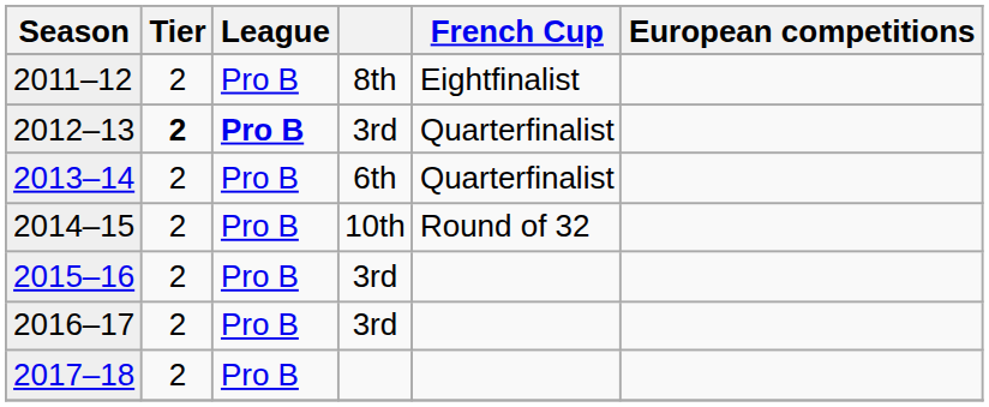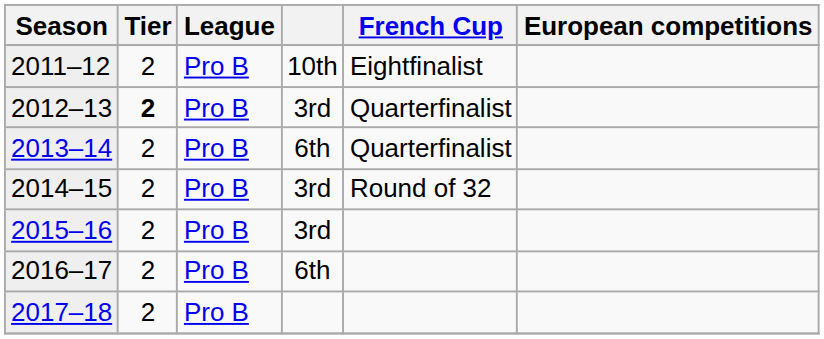 <table class="wikitable" style="font-size:85%">
 <tr bgcolor=>
 <th>Season</th>
 <th>Tier</th>
 <th>League</th>
 <th></th>
 <th><a href='#'>French Cup</a></th>
 <th colspan=3>European competitions</th>
 </tr>
 <tr>
 </tr>
 <tr>
 <td style="background:#efefef;">2011–12</td>
 <td align="center">2</td>
 <td><a href='#'>Pro B</a></td>
-<td style="background: " align="center">8th</td>
+<td style="background: " align="center">10th</td>
 <td>Eightfinalist</td>
 <td colspan=3></td>
 </tr>
 <tr>
 <td style="background:#efefef;">2012–13</td>
 <td align="center"><strong>2</strong></td>
-<td><strong><a href='#'>Pro B</a></strong></td>
+<td><a href='#'>Pro B</a></td>
 <td style="background: " align="center">3rd</td>
 <td>Quarterfinalist</td>
 <td colspan=3></td>
 </tr>
 <tr>
 <td style="background:#efefef;"><a href='#'>2013–14</a></td>
 <td align="center">2</td>
 <td><a href='#'>Pro B</a></td>
 <td style="background:" align="center">6th</td>
 <td>Quarterfinalist</td>
 <td colspan=3></td>
 </tr>
 <tr>
 <td style="background:#efefef;">2014–15</td>
 <td align="center">2</td>
 <td><a href='#'>Pro B</a></td>
-<td style="background: " align="center">10th</td>
+<td style="background: " align="center">3rd</td>
 <td>Round of 32</td>
 <td colspan=3></td>
 </tr>
 <tr>
 <td style="background:#efefef;"><a href='#'>2015–16</a></td>
 <td align="center">2</td>
 <td><a href='#'>Pro B</a></td>
 <td style="background:" align="center">3rd</td>
 <td></td>
 <td colspan=3></td>
 </tr>
 <tr>
 <td style="background:#efefef;">2016–17</td>
 <td align="center">2</td>
 <td><a href='#'>Pro B</a></td>
-<td style="background:" align="center">3rd</td>
+<td align="center">6th</td>
 <td></td>
 <td colspan=3></td>
 </tr>
 <tr>
 <td style="background:#efefef;"><a href='#'>2017–18</a></td>
 <td align="center">2</td>
 <td><a href='#'>Pro B</a></td>
 <td align="center"></td>
 <td></td>
 <td colspan=3></td>
 </tr>
 <tr>
 </tr>
 </table>
